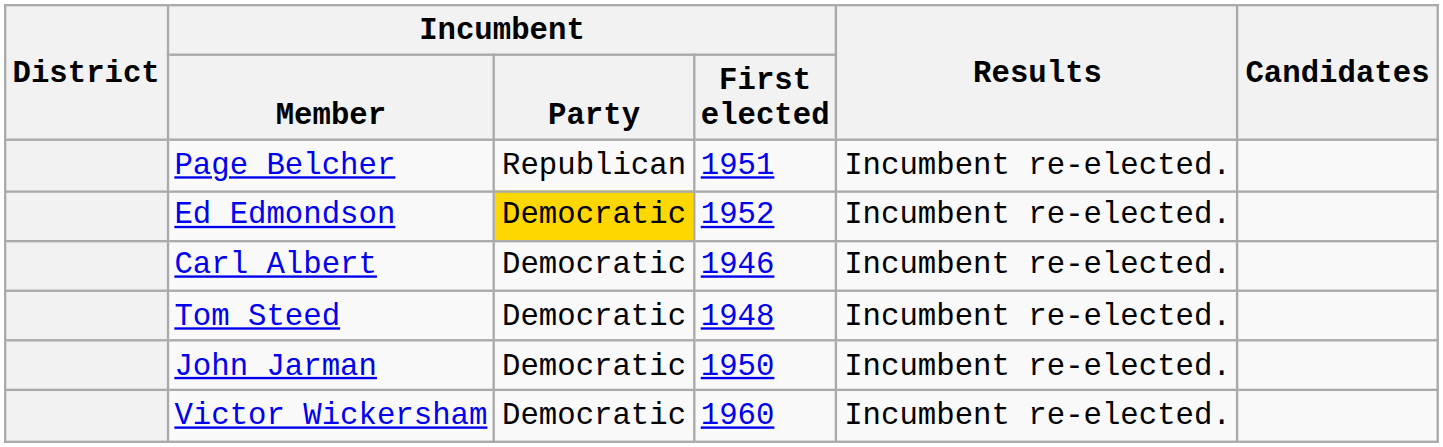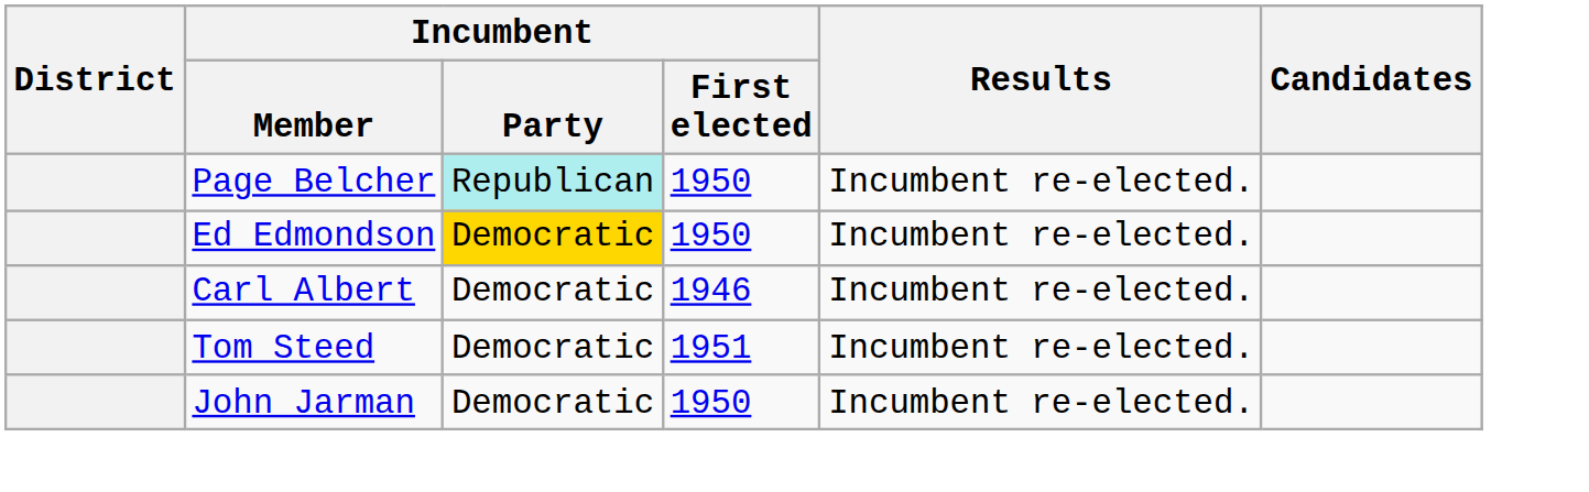 <table class="wikitable sortable">
 <tr>
 <th rowspan=2>District</th>
 <th colspan=3>Incumbent</th>
 <th rowspan=2>Results</th>
 <th rowspan=2 class="unsortable">Candidates</th>
 </tr>
 <tr valign=bottom>
 <th>Member</th>
 <th>Party</th>
 <th>First<br>elected</th>
 </tr>
 <tr>
 <th></th>
 <td><a href='#'>Page Belcher</a></td>
-<td>Republican</td>
-<td><a href='#'>1951</a></td>
+<td style="background: paleturquoise;">Republican</td>
+<td><a href='#'>1950</a></td>
 <td>Incumbent re-elected.</td>
 <td nowrap></td>
 </tr>
 <tr>
 <th></th>
 <td><a href='#'>Ed Edmondson</a></td>
 <td style="background: gold;">Democratic</td>
-<td><a href='#'>1952</a></td>
+<td><a href='#'>1950</a></td>
 <td>Incumbent re-elected.</td>
 <td nowrap></td>
 </tr>
 <tr>
 <th></th>
 <td><a href='#'>Carl Albert</a></td>
 <td>Democratic</td>
 <td><a href='#'>1946</a></td>
 <td>Incumbent re-elected.</td>
 <td nowrap></td>
 </tr>
 <tr>
 <th></th>
 <td><a href='#'>Tom Steed</a></td>
 <td>Democratic</td>
-<td><a href='#'>1948</a></td>
+<td><a href='#'>1951</a></td>
 <td>Incumbent re-elected.</td>
 <td nowrap></td>
 </tr>
 <tr>
 <th></th>
 <td><a href='#'>John Jarman</a></td>
 <td>Democratic</td>
 <td><a href='#'>1950</a></td>
 <td>Incumbent re-elected.</td>
 <td nowrap></td>
 </tr>
-<tr>
-<th></th>
-<td><a href='#'>Victor Wickersham</a></td>
-<td>Democratic</td>
-<td><a href='#'>1960</a></td>
-<td>Incumbent re-elected.</td>
-<td nowrap></td>
-</tr>
 </table>
